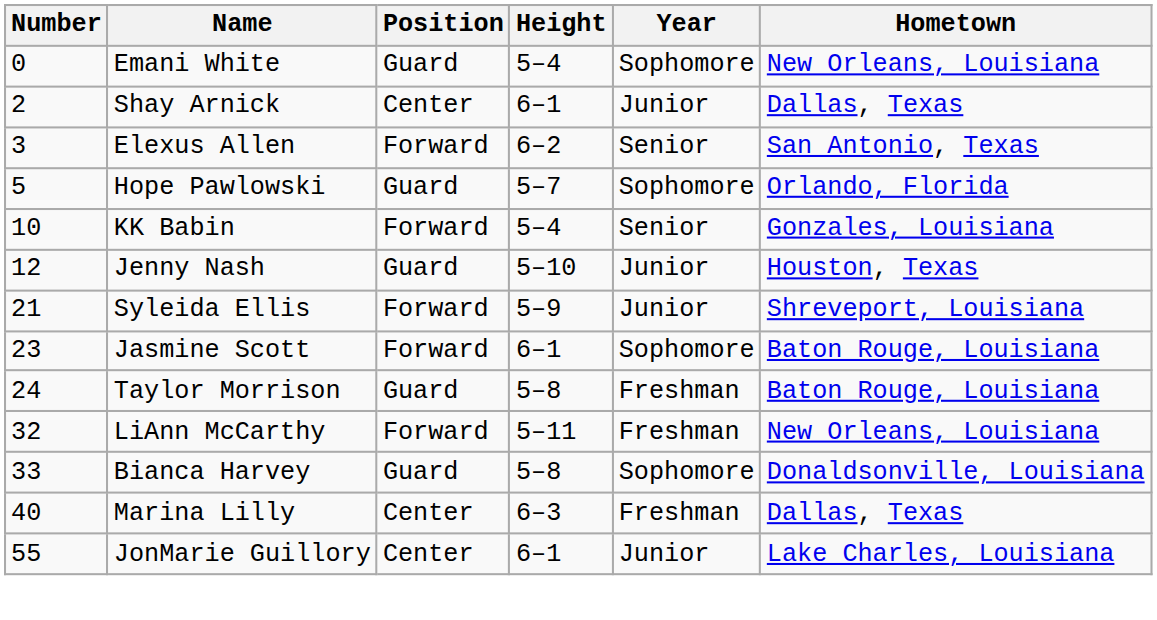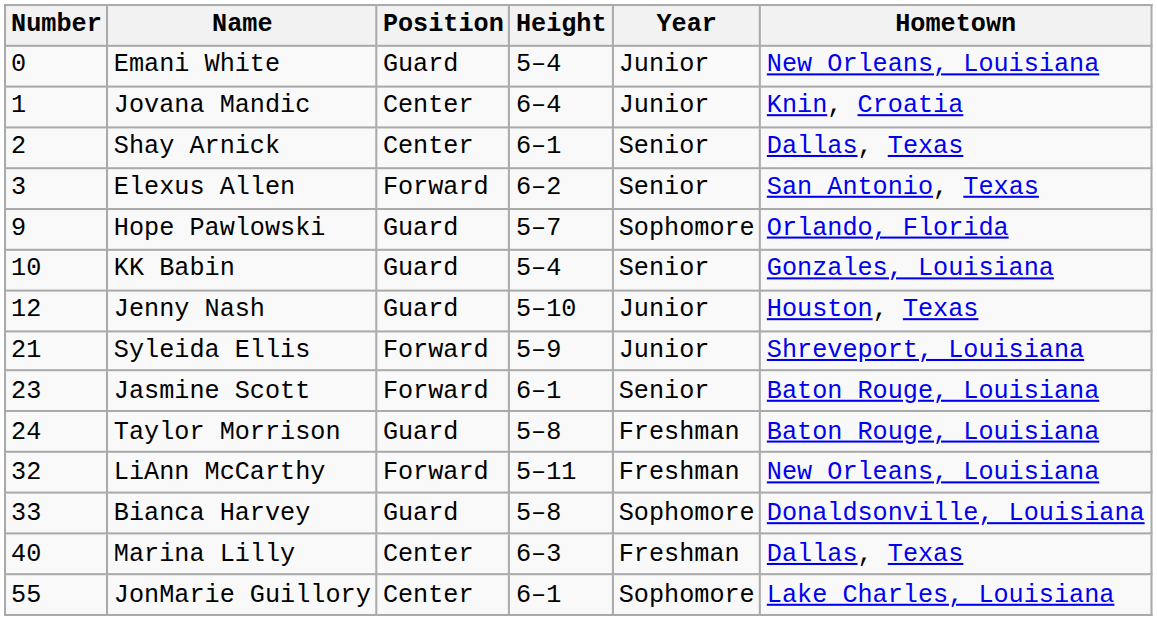 <table class="wikitable" style="font-size: 95%;">
 <tr>
 <th>Number</th>
 <th>Name</th>
 <th>Position</th>
 <th>Height</th>
 <th>Year</th>
 <th>Hometown</th>
 </tr>
 <tr>
 <td>0</td>
 <td>Emani White</td>
 <td>Guard</td>
 <td>5–4</td>
-<td>Sophomore</td>
+<td>Junior</td>
 <td><a href='#'>New Orleans, Louisiana</a></td>
+</tr>
+<tr>
+<td>1</td>
+<td>Jovana Mandic</td>
+<td>Center</td>
+<td>6–4</td>
+<td>Junior</td>
+<td><a href='#'>Knin</a>, <a href='#'>Croatia</a></td>
 </tr>
 <tr>
 <td>2</td>
 <td>Shay Arnick</td>
 <td>Center</td>
 <td>6–1</td>
-<td>Junior</td>
+<td>Senior</td>
 <td><a href='#'>Dallas</a>, <a href='#'>Texas</a></td>
 </tr>
 <tr>
 <td>3</td>
 <td>Elexus Allen</td>
 <td>Forward</td>
 <td>6–2</td>
 <td>Senior</td>
 <td><a href='#'>San Antonio</a>, <a href='#'>Texas</a></td>
 </tr>
 <tr>
-<td>5</td>
+<td>9</td>
 <td>Hope Pawlowski</td>
 <td>Guard</td>
 <td>5–7</td>
 <td>Sophomore</td>
 <td><a href='#'>Orlando, Florida</a></td>
 </tr>
 <tr>
 <td>10</td>
 <td>KK Babin</td>
-<td>Forward</td>
+<td>Guard</td>
 <td>5–4</td>
 <td>Senior</td>
 <td><a href='#'>Gonzales, Louisiana</a></td>
 </tr>
 <tr>
 <td>12</td>
 <td>Jenny Nash</td>
 <td>Guard</td>
 <td>5–10</td>
 <td>Junior</td>
 <td><a href='#'>Houston</a>, <a href='#'>Texas</a></td>
 </tr>
 <tr>
 <td>21</td>
 <td>Syleida Ellis</td>
 <td>Forward</td>
 <td>5–9</td>
 <td>Junior</td>
 <td><a href='#'>Shreveport, Louisiana</a></td>
 </tr>
 <tr>
 <td>23</td>
 <td>Jasmine Scott</td>
 <td>Forward</td>
 <td>6–1</td>
-<td>Sophomore</td>
+<td>Senior</td>
 <td><a href='#'>Baton Rouge, Louisiana</a></td>
 </tr>
 <tr>
 <td>24</td>
 <td>Taylor Morrison</td>
 <td>Guard</td>
 <td>5–8</td>
 <td>Freshman</td>
 <td><a href='#'>Baton Rouge, Louisiana</a></td>
 </tr>
 <tr>
 <td>32</td>
 <td>LiAnn McCarthy</td>
 <td>Forward</td>
 <td>5–11</td>
 <td>Freshman</td>
 <td><a href='#'>New Orleans, Louisiana</a></td>
 </tr>
 <tr>
 <td>33</td>
 <td>Bianca Harvey</td>
 <td>Guard</td>
 <td>5–8</td>
 <td>Sophomore</td>
 <td><a href='#'>Donaldsonville, Louisiana</a></td>
 </tr>
 <tr>
 <td>40</td>
 <td>Marina Lilly</td>
 <td>Center</td>
 <td>6–3</td>
 <td>Freshman</td>
 <td><a href='#'>Dallas</a>, <a href='#'>Texas</a></td>
 </tr>
 <tr>
 <td>55</td>
 <td>JonMarie Guillory</td>
 <td>Center</td>
 <td>6–1</td>
-<td>Junior</td>
+<td>Sophomore</td>
 <td><a href='#'>Lake Charles, Louisiana</a></td>
 </tr>
 </table>
